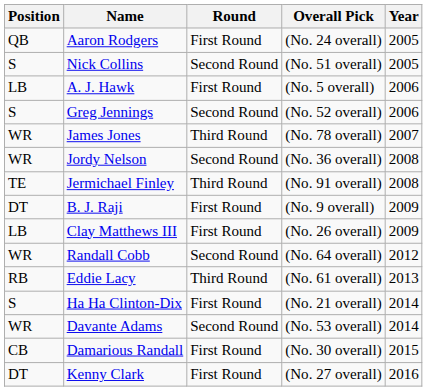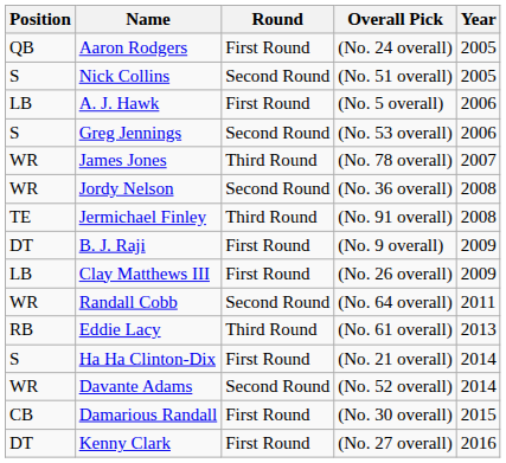 <table class="wikitable">
 <tr>
 <th>Position</th>
 <th>Name</th>
 <th>Round</th>
 <th>Overall Pick</th>
 <th>Year</th>
 </tr>
 <tr>
 <td>QB</td>
 <td><a href='#'>Aaron Rodgers</a></td>
 <td>First Round</td>
 <td>(No. 24 overall)</td>
 <td>2005</td>
 </tr>
 <tr>
 <td>S</td>
 <td><a href='#'>Nick Collins</a></td>
 <td>Second Round</td>
 <td>(No. 51 overall)</td>
 <td>2005</td>
 </tr>
 <tr>
 <td>LB</td>
 <td><a href='#'>A. J. Hawk</a></td>
 <td>First Round</td>
 <td>(No. 5 overall)</td>
 <td>2006</td>
 </tr>
 <tr>
 <td>S</td>
 <td><a href='#'>Greg Jennings</a></td>
 <td>Second Round</td>
-<td>(No. 52 overall)</td>
+<td>(No. 53 overall)</td>
 <td>2006</td>
 </tr>
 <tr>
 <td>WR</td>
 <td><a href='#'>James Jones</a></td>
 <td>Third  Round</td>
 <td>(No. 78 overall)</td>
 <td>2007</td>
 </tr>
 <tr>
 <td>WR</td>
 <td><a href='#'>Jordy Nelson</a></td>
 <td>Second Round</td>
 <td>(No. 36 overall)</td>
 <td>2008</td>
 </tr>
 <tr>
 <td>TE</td>
 <td><a href='#'>Jermichael Finley</a></td>
 <td>Third Round</td>
 <td>(No. 91 overall)</td>
 <td>2008</td>
 </tr>
 <tr>
 <td>DT</td>
 <td><a href='#'>B. J. Raji</a></td>
 <td>First Round</td>
 <td>(No. 9 overall)</td>
 <td>2009</td>
 </tr>
 <tr>
 <td>LB</td>
 <td><a href='#'>Clay Matthews III</a></td>
 <td>First Round</td>
 <td>(No. 26 overall)</td>
 <td>2009</td>
 </tr>
 <tr>
 <td>WR</td>
 <td><a href='#'>Randall Cobb</a></td>
 <td>Second Round</td>
 <td>(No. 64 overall)</td>
-<td>2012</td>
+<td>2011</td>
 </tr>
 <tr>
 <td>RB</td>
 <td><a href='#'>Eddie Lacy</a></td>
 <td>Third  Round</td>
 <td>(No. 61 overall)</td>
 <td>2013</td>
 </tr>
 <tr>
 <td>S</td>
 <td><a href='#'>Ha Ha Clinton-Dix</a></td>
 <td>First Round</td>
 <td>(No. 21 overall)</td>
 <td>2014</td>
 </tr>
 <tr>
 <td>WR</td>
 <td><a href='#'>Davante Adams</a></td>
 <td>Second Round</td>
-<td>(No. 53 overall)</td>
+<td>(No. 52 overall)</td>
 <td>2014</td>
 </tr>
 <tr>
 <td>CB</td>
 <td><a href='#'>Damarious Randall</a></td>
 <td>First Round</td>
 <td>(No. 30 overall)</td>
 <td>2015</td>
 </tr>
 <tr>
 <td>DT</td>
 <td><a href='#'>Kenny Clark</a></td>
 <td>First Round</td>
 <td>(No. 27 overall)</td>
 <td>2016</td>
 </tr>
 </table>
